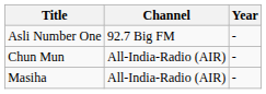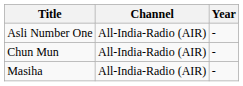 <table class="wikitable">
 <tr>
 <th>Title</th>
 <th>Channel</th>
 <th>Year</th>
 </tr>
 <tr>
 <td>Asli Number One</td>
-<td>92.7 Big FM</td>
+<td>All-India-Radio (AIR)</td>
 <td>-</td>
 </tr>
 <tr>
 <td>Chun Mun</td>
 <td>All-India-Radio (AIR)</td>
 <td>-</td>
 </tr>
 <tr>
 <td>Masiha</td>
 <td>All-India-Radio (AIR)</td>
 <td>-</td>
 </tr>
 </table>
